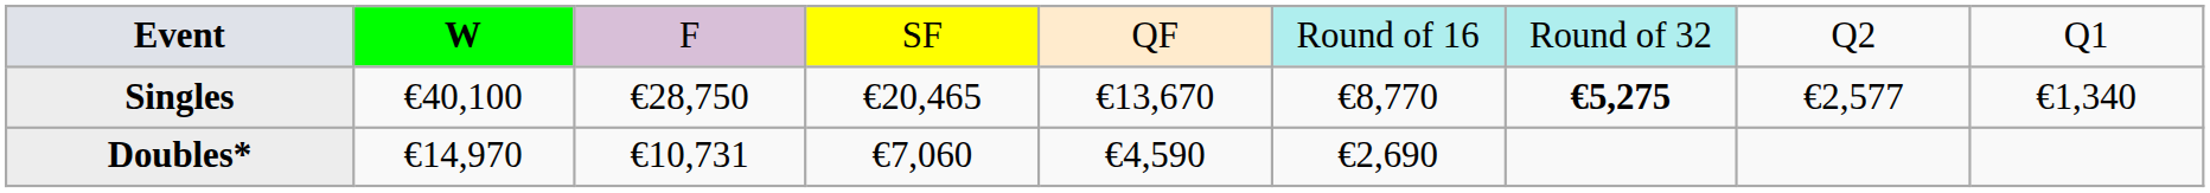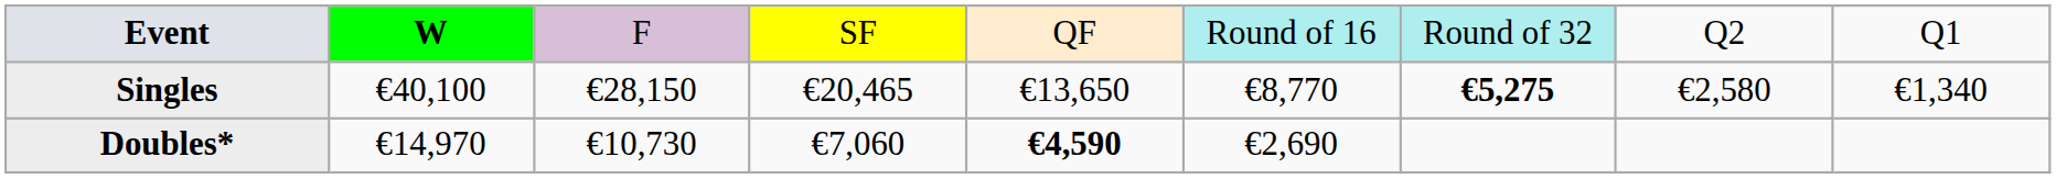 <table class=wikitable style=font-size:90%;text-align:center>
 <tr>
 <td style="width:130px; background:#dfe2e9;"><strong>Event</strong></td>
 <td style="width:80px; background:lime;"><strong>W</strong></td>
 <td style="width:85px; background:thistle;">F</td>
 <td style="width:85px; background:#ff0;">SF</td>
 <td style="width:85px; background:#ffebcd;">QF</td>
 <td style="width:85px; background:#afeeee;">Round of 16</td>
 <td style="width:85px; background:#afeeee;">Round of 32</td>
 <td width=85>Q2</td>
 <td width=85>Q1</td>
 </tr>
 <tr>
 <td style="background:#ededed;"><strong>Singles</strong></td>
 <td>€40,100</td>
-<td>€28,750</td>
+<td>€28,150</td>
 <td>€20,465</td>
-<td>€13,670</td>
+<td>€13,650</td>
 <td>€8,770</td>
 <td><strong>€5,275</strong></td>
-<td>€2,577</td>
+<td>€2,580</td>
 <td>€1,340</td>
 </tr>
 <tr>
 <td style="background:#ededed;"><strong>Doubles*</strong></td>
 <td>€14,970</td>
-<td>€10,731</td>
+<td>€10,730</td>
 <td>€7,060</td>
-<td>€4,590</td>
+<td><strong>€4,590</strong></td>
 <td>€2,690</td>
 <td></td>
 <td></td>
 <td></td>
 </tr>
 </table>
